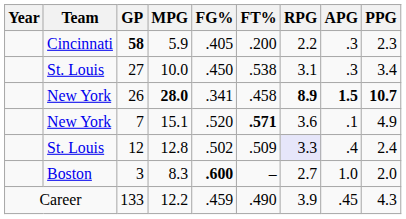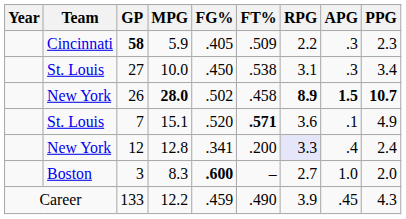 <table class="wikitable sortable" style="font-size:95%; text-align:right;">
 <tr>
 <th>Year</th>
 <th>Team</th>
 <th>GP</th>
 <th>MPG</th>
 <th>FG%</th>
 <th>FT%</th>
 <th>RPG</th>
 <th>APG</th>
 <th>PPG</th>
 </tr>
 <tr>
 <td style="text-align:left;"></td>
 <td style="text-align:left;"><a href='#'>Cincinnati</a></td>
 <td><strong>58</strong></td>
 <td>5.9</td>
 <td>.405</td>
-<td>.200</td>
+<td>.509</td>
 <td>2.2</td>
 <td>.3</td>
 <td>2.3</td>
 </tr>
 <tr>
 <td style="text-align:left;"></td>
 <td style="text-align:left;"><a href='#'>St. Louis</a></td>
 <td>27</td>
 <td>10.0</td>
 <td>.450</td>
 <td>.538</td>
 <td>3.1</td>
 <td>.3</td>
 <td>3.4</td>
 </tr>
 <tr>
 <td style="text-align:left;"></td>
 <td style="text-align:left;"><a href='#'>New York</a></td>
 <td>26</td>
 <td><strong>28.0</strong></td>
-<td>.341</td>
+<td>.502</td>
 <td>.458</td>
 <td><strong>8.9</strong></td>
 <td><strong>1.5</strong></td>
 <td><strong>10.7</strong></td>
 </tr>
 <tr>
 <td style="text-align:left;"></td>
-<td style="text-align:left;"><a href='#'>New York</a></td>
+<td style="text-align:left;"><a href='#'>St. Louis</a></td>
 <td>7</td>
 <td>15.1</td>
 <td>.520</td>
 <td><strong>.571</strong></td>
 <td>3.6</td>
 <td>.1</td>
 <td>4.9</td>
 </tr>
 <tr>
 <td style="text-align:left;"></td>
-<td style="text-align:left;"><a href='#'>St. Louis</a></td>
+<td style="text-align:left;"><a href='#'>New York</a></td>
 <td>12</td>
 <td>12.8</td>
-<td>.502</td>
-<td>.509</td>
+<td>.341</td>
+<td>.200</td>
 <td style="background: lavender;">3.3</td>
 <td>.4</td>
 <td>2.4</td>
 </tr>
 <tr>
 <td style="text-align:left;"></td>
 <td style="text-align:left;"><a href='#'>Boston</a></td>
 <td>3</td>
 <td>8.3</td>
 <td><strong>.600</strong></td>
 <td>–</td>
 <td>2.7</td>
 <td>1.0</td>
 <td>2.0</td>
 </tr>
 <tr class="sortbottom">
 <td style="text-align:center;" colspan="2">Career</td>
 <td>133</td>
 <td>12.2</td>
 <td>.459</td>
 <td>.490</td>
 <td>3.9</td>
 <td>.45</td>
 <td>4.3</td>
 </tr>
 </table>
